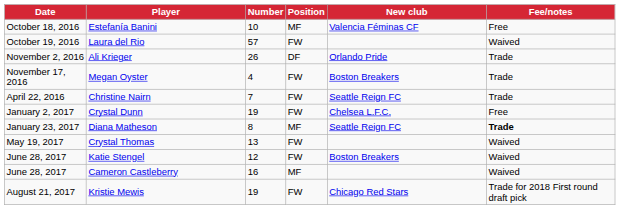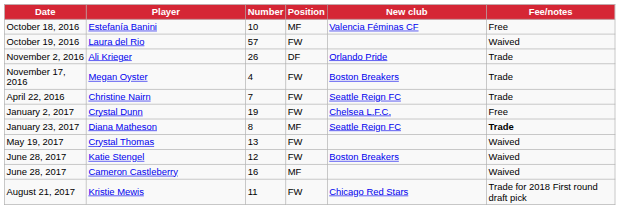 <table class="wikitable" style="text-align:left; font-size:95%;">
 <tr>
 <th style="color:white; background:#D52635; width:125px;">Date</th>
 <th style="color:white; background:#D52635; width:250px;">Player</th>
 <th style="color:white; background:#D52635; width:50px;">Number</th>
 <th style="color:white; background:#D52635; width:50px;">Position</th>
 <th style="color:white; background:#D52635; width:250px;">New club</th>
 <th style="color:white; background:#D52635; width:200px;">Fee/notes</th>
 </tr>
 <tr>
 <td>October 18, 2016</td>
 <td> <a href='#'>Estefanía Banini</a></td>
 <td>10</td>
 <td>MF</td>
 <td> <a href='#'>Valencia Féminas CF</a></td>
 <td>Free</td>
 </tr>
 <tr>
 <td>October 19, 2016</td>
 <td> <a href='#'>Laura del Rio</a></td>
 <td>57</td>
 <td>FW</td>
 <td></td>
 <td>Waived</td>
 </tr>
 <tr>
 <td>November 2, 2016</td>
 <td> <a href='#'>Ali Krieger</a></td>
 <td>26</td>
 <td>DF</td>
 <td> <a href='#'>Orlando Pride</a></td>
 <td>Trade</td>
 </tr>
 <tr>
 <td>November 17, 2016</td>
 <td> <a href='#'>Megan Oyster</a></td>
 <td>4</td>
 <td>FW</td>
 <td> <a href='#'>Boston Breakers</a></td>
 <td>Trade</td>
 </tr>
 <tr>
 <td>April 22, 2016</td>
 <td> <a href='#'>Christine Nairn</a></td>
 <td>7</td>
 <td>FW</td>
 <td> <a href='#'>Seattle Reign FC</a></td>
 <td>Trade</td>
 </tr>
 <tr>
 <td>January 2, 2017</td>
 <td> <a href='#'>Crystal Dunn</a></td>
 <td>19</td>
 <td>FW</td>
 <td> <a href='#'>Chelsea L.F.C.</a></td>
 <td>Free</td>
 </tr>
 <tr>
 <td>January 23, 2017</td>
 <td> <a href='#'>Diana Matheson</a></td>
 <td>8</td>
 <td>MF</td>
 <td> <a href='#'>Seattle Reign FC</a></td>
 <td><strong>Trade</strong></td>
 </tr>
 <tr>
 <td>May 19, 2017</td>
 <td> <a href='#'>Crystal Thomas</a></td>
 <td>13</td>
 <td>FW</td>
 <td></td>
 <td>Waived</td>
 </tr>
 <tr>
 <td>June 28, 2017</td>
 <td> <a href='#'>Katie Stengel</a></td>
 <td>12</td>
 <td>FW</td>
 <td> <a href='#'>Boston Breakers</a></td>
 <td>Waived</td>
 </tr>
 <tr>
 <td>June 28, 2017</td>
 <td> <a href='#'>Cameron Castleberry</a></td>
 <td>16</td>
 <td>MF</td>
 <td></td>
 <td>Waived</td>
 </tr>
 <tr>
 <td>August 21, 2017</td>
 <td> <a href='#'>Kristie Mewis</a></td>
-<td>19</td>
+<td>11</td>
 <td>FW</td>
 <td> <a href='#'>Chicago Red Stars</a></td>
 <td>Trade for 2018 First round draft pick</td>
 </tr>
 </table>
